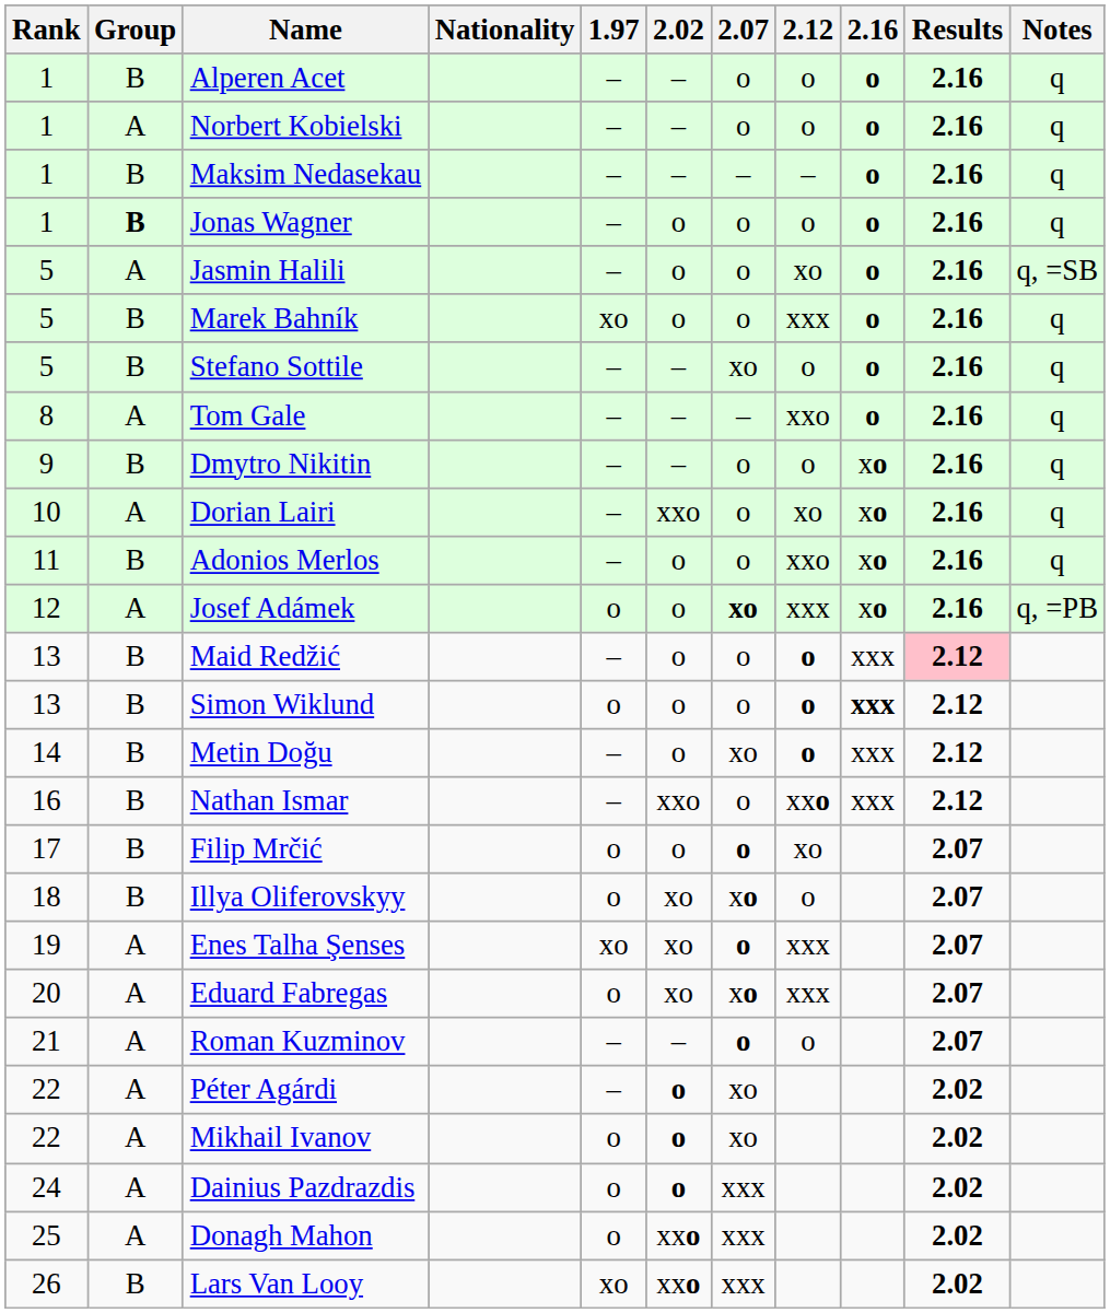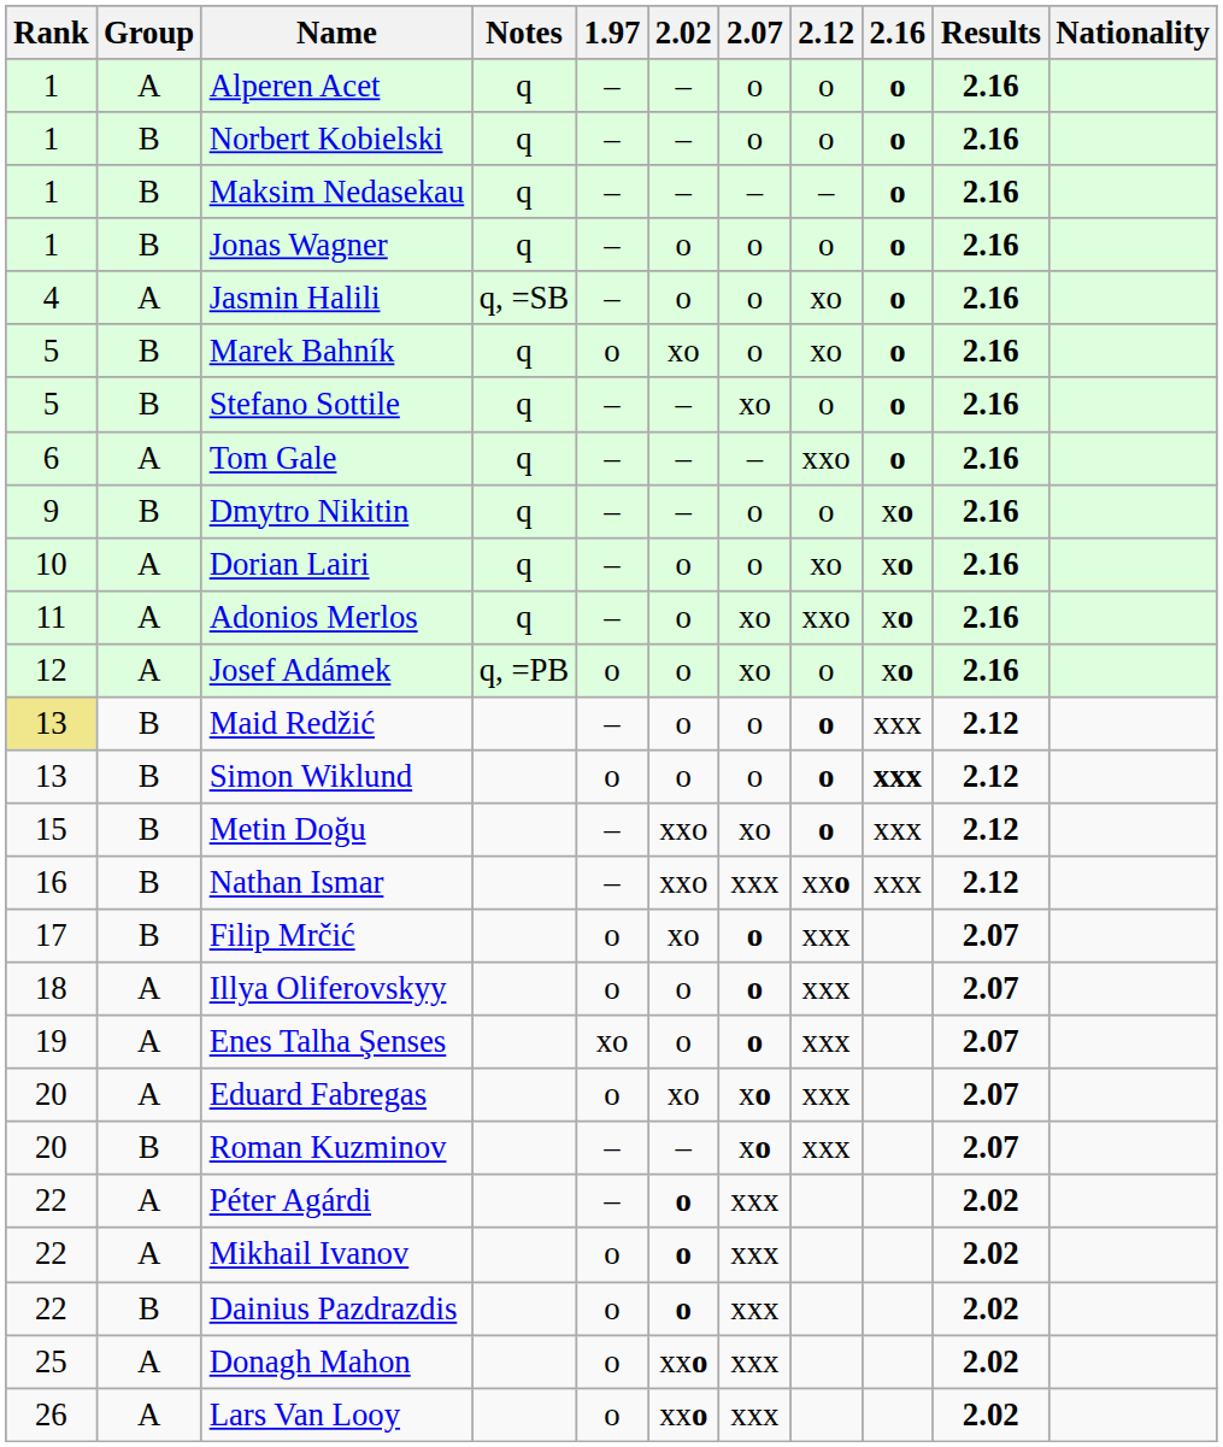 <table class="wikitable sortable" style="text-align:center;font-size:95%">
 <tr>
 <th>Rank</th>
 <th>Group</th>
 <th>Name</th>
-<th>Nationality</th>
+<th>Notes</th>
 <th>1.97</th>
 <th>2.02</th>
 <th>2.07</th>
 <th>2.12</th>
 <th>2.16</th>
 <th>Results</th>
-<th>Notes</th>
+<th>Nationality</th>
 </tr>
 <tr bgcolor=ddffdd>
 <td>1</td>
-<td>B</td>
+<td>A</td>
 <td align=left><a href='#'>Alperen Acet</a></td>
-<td align=left></td>
+<td>q</td>
 <td>–</td>
 <td>–</td>
 <td>o</td>
 <td>o</td>
 <td><strong>o</strong></td>
 <td><strong>2.16</strong></td>
-<td>q</td>
+<td align=left></td>
 </tr>
 <tr bgcolor=ddffdd>
 <td>1</td>
-<td>A</td>
+<td>B</td>
 <td align=left><a href='#'>Norbert Kobielski</a></td>
-<td align=left></td>
+<td>q</td>
 <td>–</td>
 <td>–</td>
 <td>o</td>
 <td>o</td>
 <td><strong>o</strong></td>
 <td><strong>2.16</strong></td>
-<td>q</td>
+<td align=left></td>
 </tr>
 <tr bgcolor=ddffdd>
 <td>1</td>
 <td>B</td>
 <td align=left><a href='#'>Maksim Nedasekau</a></td>
-<td align=left></td>
+<td>q</td>
 <td>–</td>
 <td>–</td>
 <td>–</td>
 <td>–</td>
 <td><strong>o</strong></td>
 <td><strong>2.16</strong></td>
-<td>q</td>
+<td align=left></td>
 </tr>
 <tr bgcolor=ddffdd>
 <td>1</td>
-<td><strong>B</strong></td>
+<td>B</td>
 <td align=left><a href='#'>Jonas Wagner</a></td>
-<td align=left></td>
+<td>q</td>
 <td>–</td>
 <td>o</td>
 <td>o</td>
 <td>o</td>
 <td><strong>o</strong></td>
 <td><strong>2.16</strong></td>
-<td>q</td>
+<td align=left></td>
 </tr>
 <tr bgcolor=ddffdd>
-<td>5</td>
+<td>4</td>
 <td>A</td>
 <td align=left><a href='#'>Jasmin Halili</a></td>
-<td align=left></td>
+<td>q, =SB</td>
 <td>–</td>
 <td>o</td>
 <td>o</td>
 <td>xo</td>
 <td><strong>o</strong></td>
 <td><strong>2.16</strong></td>
-<td>q, =SB</td>
+<td align=left></td>
 </tr>
 <tr bgcolor=ddffdd>
 <td>5</td>
 <td>B</td>
 <td align=left><a href='#'>Marek Bahník</a></td>
-<td align=left></td>
+<td>q</td>
+<td>o</td>
 <td>xo</td>
 <td>o</td>
-<td>o</td>
-<td>xxx</td>
+<td>xo</td>
 <td><strong>o</strong></td>
 <td><strong>2.16</strong></td>
-<td>q</td>
+<td align=left></td>
 </tr>
 <tr bgcolor=ddffdd>
 <td>5</td>
 <td>B</td>
 <td align=left><a href='#'>Stefano Sottile</a></td>
-<td align=left></td>
+<td>q</td>
 <td>–</td>
 <td>–</td>
 <td>xo</td>
 <td>o</td>
 <td><strong>o</strong></td>
 <td><strong>2.16</strong></td>
-<td>q</td>
+<td align=left></td>
 </tr>
 <tr bgcolor=ddffdd>
-<td>8</td>
+<td>6</td>
 <td>A</td>
 <td align=left><a href='#'>Tom Gale</a></td>
-<td align=left></td>
+<td>q</td>
 <td>–</td>
 <td>–</td>
 <td>–</td>
 <td>xxo</td>
 <td><strong>o</strong></td>
 <td><strong>2.16</strong></td>
-<td>q</td>
+<td align=left></td>
 </tr>
 <tr bgcolor=ddffdd>
 <td>9</td>
 <td>B</td>
 <td align=left><a href='#'>Dmytro Nikitin</a></td>
-<td align=left></td>
+<td>q</td>
 <td>–</td>
 <td>–</td>
 <td>o</td>
 <td>o</td>
 <td>x<strong>o</strong></td>
 <td><strong>2.16</strong></td>
-<td>q</td>
+<td align=left></td>
 </tr>
 <tr bgcolor=ddffdd>
 <td>10</td>
 <td>A</td>
 <td align=left><a href='#'>Dorian Lairi</a></td>
-<td align=left></td>
+<td>q</td>
 <td>–</td>
-<td>xxo</td>
+<td>o</td>
 <td>o</td>
 <td>xo</td>
 <td>x<strong>o</strong></td>
 <td><strong>2.16</strong></td>
-<td>q</td>
+<td align=left></td>
 </tr>
 <tr bgcolor=ddffdd>
 <td>11</td>
-<td>B</td>
+<td>A</td>
 <td align=left><a href='#'>Adonios Merlos</a></td>
-<td align=left></td>
+<td>q</td>
 <td>–</td>
 <td>o</td>
-<td>o</td>
+<td>xo</td>
 <td>xxo</td>
 <td>x<strong>o</strong></td>
 <td><strong>2.16</strong></td>
-<td>q</td>
+<td align=left></td>
 </tr>
 <tr bgcolor=ddffdd>
 <td>12</td>
 <td>A</td>
 <td align=left><a href='#'>Josef Adámek</a></td>
-<td align=left></td>
+<td>q, =PB</td>
 <td>o</td>
 <td>o</td>
-<td><strong>xo</strong></td>
-<td>xxx</td>
+<td>xo</td>
+<td>o</td>
 <td>x<strong>o</strong></td>
 <td><strong>2.16</strong></td>
-<td>q, =PB</td>
+<td align=left></td>
 </tr>
 <tr>
-<td>13</td>
+<td style="background: khaki;">13</td>
 <td>B</td>
 <td align=left><a href='#'>Maid Redžić</a></td>
-<td align=left></td>
+<td></td>
 <td>–</td>
 <td>o</td>
 <td>o</td>
 <td><strong>o</strong></td>
 <td>xxx</td>
-<td style="background: pink;"><strong>2.12</strong></td>
-<td></td>
+<td><strong>2.12</strong></td>
+<td align=left></td>
 </tr>
 <tr>
 <td>13</td>
 <td>B</td>
 <td align=left><a href='#'>Simon Wiklund</a></td>
-<td align=left></td>
+<td></td>
 <td>o</td>
 <td>o</td>
 <td>o</td>
 <td><strong>o</strong></td>
 <td><strong>xxx</strong></td>
 <td><strong>2.12</strong></td>
-<td></td>
+<td align=left></td>
 </tr>
 <tr>
-<td>14</td>
+<td>15</td>
 <td>B</td>
 <td align=left><a href='#'>Metin Doğu</a></td>
-<td align=left></td>
+<td></td>
 <td>–</td>
-<td>o</td>
+<td>xxo</td>
 <td>xo</td>
 <td><strong>o</strong></td>
 <td>xxx</td>
 <td><strong>2.12</strong></td>
-<td></td>
+<td align=left></td>
 </tr>
 <tr>
 <td>16</td>
 <td>B</td>
 <td align=left><a href='#'>Nathan Ismar</a></td>
-<td align=left></td>
+<td></td>
 <td>–</td>
 <td>xxo</td>
-<td>o</td>
+<td>xxx</td>
 <td>xx<strong>o</strong></td>
 <td>xxx</td>
 <td><strong>2.12</strong></td>
-<td></td>
+<td align=left></td>
 </tr>
 <tr>
 <td>17</td>
 <td>B</td>
 <td align=left><a href='#'>Filip Mrčić</a></td>
+<td></td>
+<td>o</td>
+<td>xo</td>
+<td><strong>o</strong></td>
+<td>xxx</td>
+<td></td>
+<td><strong>2.07</strong></td>
 <td align=left></td>
+</tr>
+<tr>
+<td>18</td>
+<td>A</td>
+<td align=left><a href='#'>Illya Oliferovskyy</a></td>
+<td></td>
 <td>o</td>
 <td>o</td>
 <td><strong>o</strong></td>
-<td>xo</td>
+<td>xxx</td>
 <td></td>
 <td><strong>2.07</strong></td>
-<td></td>
-</tr>
-<tr>
-<td>18</td>
-<td>B</td>
-<td align=left><a href='#'>Illya Oliferovskyy</a></td>
 <td align=left></td>
-<td>o</td>
-<td>xo</td>
-<td>x<strong>o</strong></td>
-<td>o</td>
-<td></td>
-<td><strong>2.07</strong></td>
-<td></td>
 </tr>
 <tr>
 <td>19</td>
 <td>A</td>
 <td align=left><a href='#'>Enes Talha Şenses</a></td>
-<td align=left></td>
+<td></td>
 <td>xo</td>
-<td>xo</td>
+<td>o</td>
 <td><strong>o</strong></td>
 <td>xxx</td>
 <td></td>
 <td><strong>2.07</strong></td>
-<td></td>
+<td align=left></td>
 </tr>
 <tr>
 <td>20</td>
 <td>A</td>
 <td align=left><a href='#'>Eduard Fabregas</a></td>
-<td align=left></td>
+<td></td>
 <td>o</td>
 <td>xo</td>
 <td>x<strong>o</strong></td>
 <td>xxx</td>
 <td></td>
 <td><strong>2.07</strong></td>
-<td></td>
+<td align=left></td>
 </tr>
 <tr>
-<td>21</td>
-<td>A</td>
+<td>20</td>
+<td>B</td>
 <td align=left><a href='#'>Roman Kuzminov</a></td>
-<td align=left></td>
+<td></td>
 <td>–</td>
 <td>–</td>
-<td><strong>o</strong></td>
-<td>o</td>
+<td>x<strong>o</strong></td>
+<td>xxx</td>
 <td></td>
 <td><strong>2.07</strong></td>
-<td></td>
+<td align=left></td>
 </tr>
 <tr>
 <td>22</td>
 <td>A</td>
 <td align=left><a href='#'>Péter Agárdi</a></td>
-<td align=left></td>
+<td></td>
 <td>–</td>
 <td><strong>o</strong></td>
-<td>xo</td>
+<td>xxx</td>
 <td></td>
 <td></td>
 <td><strong>2.02</strong></td>
-<td></td>
+<td align=left></td>
 </tr>
 <tr>
 <td>22</td>
 <td>A</td>
 <td align=left><a href='#'>Mikhail Ivanov</a></td>
-<td align=left></td>
-<td>o</td>
-<td><strong>o</strong></td>
-<td>xo</td>
 <td></td>
-<td></td>
-<td><strong>2.02</strong></td>
-<td></td>
-</tr>
-<tr>
-<td>24</td>
-<td>A</td>
-<td align=left><a href='#'>Dainius Pazdrazdis</a></td>
-<td align=left></td>
 <td>o</td>
 <td><strong>o</strong></td>
 <td>xxx</td>
 <td></td>
 <td></td>
 <td><strong>2.02</strong></td>
+<td align=left></td>
+</tr>
+<tr>
+<td>22</td>
+<td>B</td>
+<td align=left><a href='#'>Dainius Pazdrazdis</a></td>
 <td></td>
+<td>o</td>
+<td><strong>o</strong></td>
+<td>xxx</td>
+<td></td>
+<td></td>
+<td><strong>2.02</strong></td>
+<td align=left></td>
 </tr>
 <tr>
 <td>25</td>
 <td>A</td>
 <td align=left><a href='#'>Donagh Mahon</a></td>
-<td align=left></td>
+<td></td>
 <td>o</td>
 <td>xx<strong>o</strong></td>
 <td>xxx</td>
 <td></td>
 <td></td>
 <td><strong>2.02</strong></td>
-<td></td>
+<td align=left></td>
 </tr>
 <tr>
 <td>26</td>
-<td>B</td>
+<td>A</td>
 <td align=left><a href='#'>Lars Van Looy</a></td>
-<td align=left></td>
-<td>xo</td>
+<td></td>
+<td>o</td>
 <td>xx<strong>o</strong></td>
 <td>xxx</td>
 <td></td>
 <td></td>
 <td><strong>2.02</strong></td>
-<td></td>
+<td align=left></td>
 </tr>
 </table>
